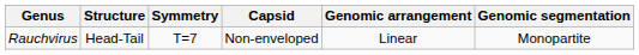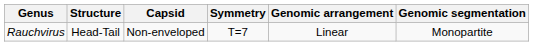 <table class="wikitable sortable" style="text-align:center">
 <tr>
 <th>Genus</th>
 <th>Structure</th>
+<th>Capsid</th>
 <th>Symmetry</th>
-<th>Capsid</th>
 <th>Genomic arrangement</th>
 <th>Genomic segmentation</th>
 </tr>
 <tr>
 <td><em>Rauchvirus</em></td>
 <td>Head-Tail</td>
+<td>Non-enveloped</td>
 <td>T=7</td>
-<td>Non-enveloped</td>
 <td>Linear</td>
 <td>Monopartite</td>
 </tr>
 </table>
